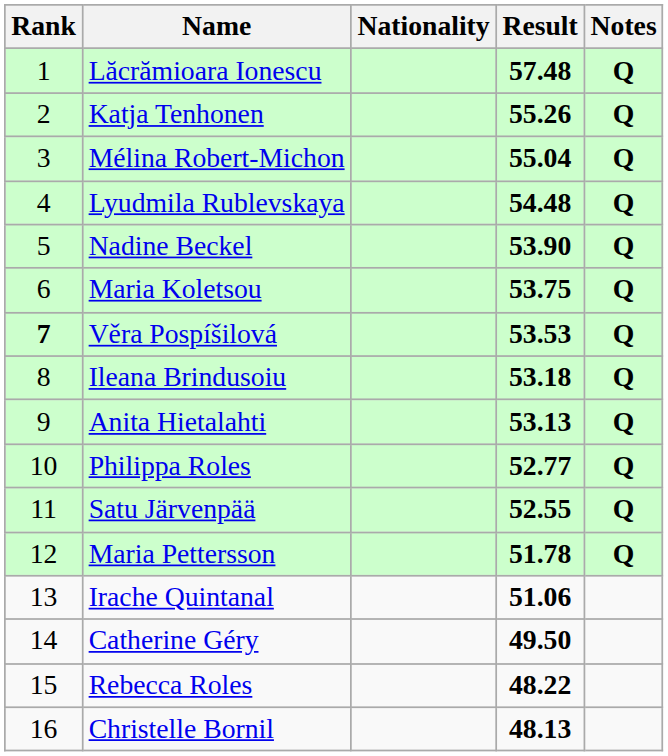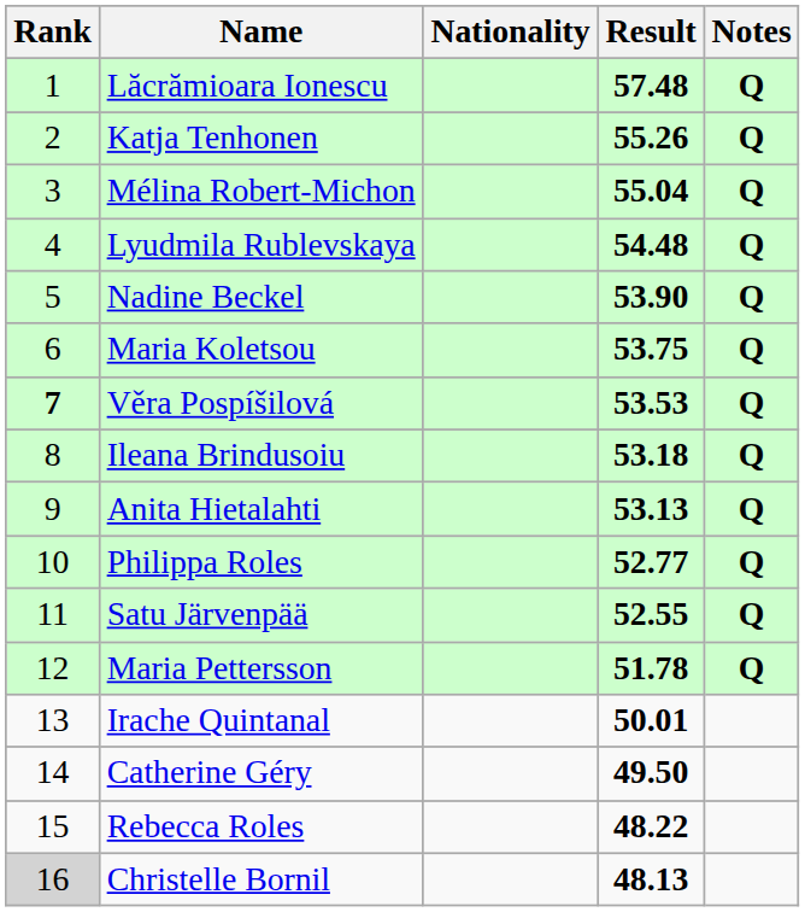 <table class="wikitable sortable" style="text-align:center">
 <tr>
 <th>Rank</th>
 <th>Name</th>
 <th>Nationality</th>
 <th>Result</th>
 <th>Notes</th>
 </tr>
 <tr bgcolor=ccffcc>
 <td>1</td>
 <td align=left><a href='#'>Lăcrămioara Ionescu</a></td>
 <td align=left></td>
 <td><strong>57.48</strong></td>
 <td><strong>Q</strong></td>
 </tr>
 <tr bgcolor=ccffcc>
 <td>2</td>
 <td align=left><a href='#'>Katja Tenhonen</a></td>
 <td align=left></td>
 <td><strong>55.26</strong></td>
 <td><strong>Q</strong></td>
 </tr>
 <tr bgcolor=ccffcc>
 <td>3</td>
 <td align=left><a href='#'>Mélina Robert-Michon</a></td>
 <td align=left></td>
 <td><strong>55.04</strong></td>
 <td><strong>Q</strong></td>
 </tr>
 <tr bgcolor=ccffcc>
 <td>4</td>
 <td align=left><a href='#'>Lyudmila Rublevskaya</a></td>
 <td align=left></td>
 <td><strong>54.48</strong></td>
 <td><strong>Q</strong></td>
 </tr>
 <tr bgcolor=ccffcc>
 <td>5</td>
 <td align=left><a href='#'>Nadine Beckel</a></td>
 <td align=left></td>
 <td><strong>53.90</strong></td>
 <td><strong>Q</strong></td>
 </tr>
 <tr bgcolor=ccffcc>
 <td>6</td>
 <td align=left><a href='#'>Maria Koletsou</a></td>
 <td align=left></td>
 <td><strong>53.75</strong></td>
 <td><strong>Q</strong></td>
 </tr>
 <tr bgcolor=ccffcc>
 <td><strong>7</strong></td>
 <td align=left><a href='#'>Věra Pospíšilová</a></td>
 <td align=left></td>
 <td><strong>53.53</strong></td>
 <td><strong>Q</strong></td>
 </tr>
 <tr bgcolor=ccffcc>
 <td>8</td>
 <td align=left><a href='#'>Ileana Brindusoiu</a></td>
 <td align=left></td>
 <td><strong>53.18</strong></td>
 <td><strong>Q</strong></td>
 </tr>
 <tr bgcolor=ccffcc>
 <td>9</td>
 <td align=left><a href='#'>Anita Hietalahti</a></td>
 <td align=left></td>
 <td><strong>53.13</strong></td>
 <td><strong>Q</strong></td>
 </tr>
 <tr bgcolor=ccffcc>
 <td>10</td>
 <td align=left><a href='#'>Philippa Roles</a></td>
 <td align=left></td>
 <td><strong>52.77</strong></td>
 <td><strong>Q</strong></td>
 </tr>
 <tr bgcolor=ccffcc>
 <td>11</td>
 <td align=left><a href='#'>Satu Järvenpää</a></td>
 <td align=left></td>
 <td><strong>52.55</strong></td>
 <td><strong>Q</strong></td>
 </tr>
 <tr bgcolor=ccffcc>
 <td>12</td>
 <td align=left><a href='#'>Maria Pettersson</a></td>
 <td align=left></td>
 <td><strong>51.78</strong></td>
 <td><strong>Q</strong></td>
 </tr>
 <tr>
 <td>13</td>
 <td align=left><a href='#'>Irache Quintanal</a></td>
 <td align=left></td>
-<td><strong>51.06</strong></td>
+<td><strong>50.01</strong></td>
 <td></td>
 </tr>
 <tr>
 <td>14</td>
 <td align=left><a href='#'>Catherine Géry</a></td>
 <td align=left></td>
 <td><strong>49.50</strong></td>
 <td></td>
 </tr>
 <tr>
 <td>15</td>
 <td align=left><a href='#'>Rebecca Roles</a></td>
 <td align=left></td>
 <td><strong>48.22</strong></td>
 <td></td>
 </tr>
 <tr>
-<td>16</td>
+<td style="background: lightgrey;">16</td>
 <td align=left><a href='#'>Christelle Bornil</a></td>
 <td align=left></td>
 <td><strong>48.13</strong></td>
 <td></td>
 </tr>
 </table>
